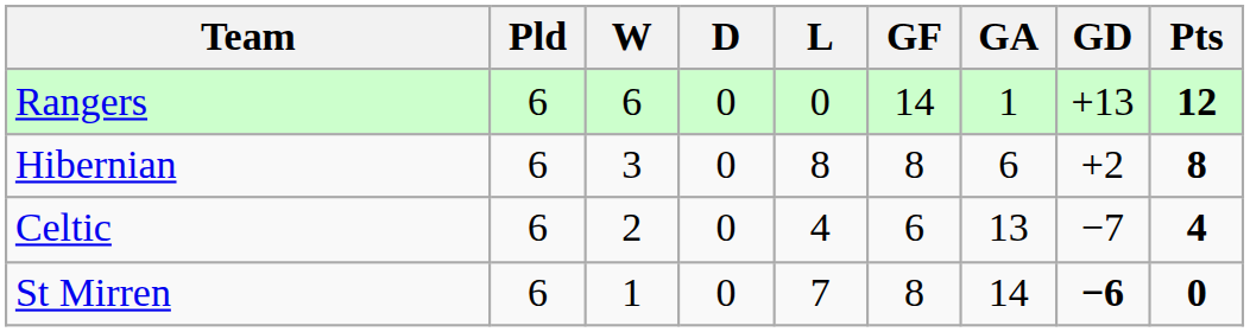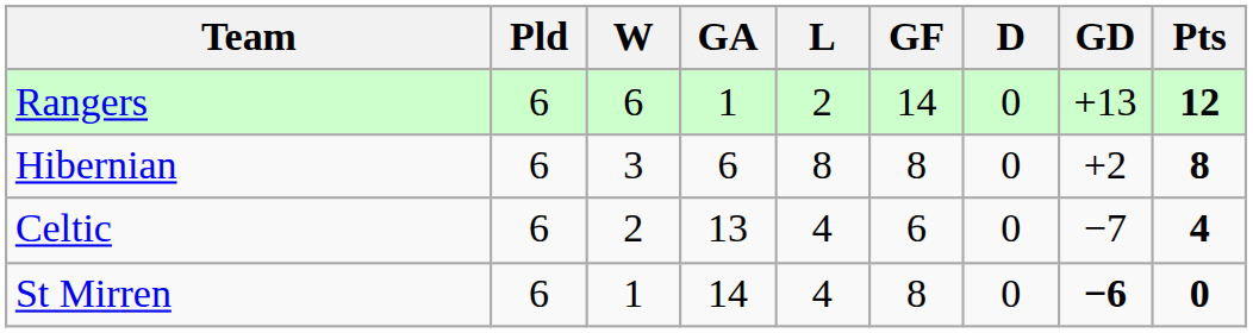 <table class="wikitable" style="text-align: center;">
 <tr>
 <th width=185>Team</th>
 <th width=30>Pld</th>
 <th width=30>W</th>
-<th width=30>D</th>
+<th width=30>GA</th>
 <th width=30>L</th>
 <th width=30>GF</th>
-<th width=30>GA</th>
+<th width=30>D</th>
 <th width=30>GD</th>
 <th width=30>Pts</th>
 </tr>
 <tr bgcolor=#ccffcc>
 <td align=left><a href='#'>Rangers</a></td>
 <td>6</td>
 <td>6</td>
+<td>1</td>
+<td>2</td>
+<td>14</td>
 <td>0</td>
-<td>0</td>
-<td>14</td>
-<td>1</td>
 <td>+13</td>
 <td><strong>12</strong></td>
 </tr>
 <tr>
 <td align=left><a href='#'>Hibernian</a></td>
 <td>6</td>
 <td>3</td>
-<td>0</td>
+<td>6</td>
 <td>8</td>
 <td>8</td>
-<td>6</td>
+<td>0</td>
 <td>+2</td>
 <td><strong>8</strong></td>
 </tr>
 <tr>
 <td align=left><a href='#'>Celtic</a></td>
 <td>6</td>
 <td>2</td>
-<td>0</td>
+<td>13</td>
 <td>4</td>
 <td>6</td>
-<td>13</td>
+<td>0</td>
 <td>−7</td>
 <td><strong>4</strong></td>
 </tr>
 <tr>
 <td align=left><a href='#'>St Mirren</a></td>
 <td>6</td>
 <td>1</td>
+<td>14</td>
+<td>4</td>
+<td>8</td>
 <td>0</td>
-<td>7</td>
-<td>8</td>
-<td>14</td>
 <td><strong>−6</strong></td>
 <td><strong>0</strong></td>
 </tr>
 </table>
